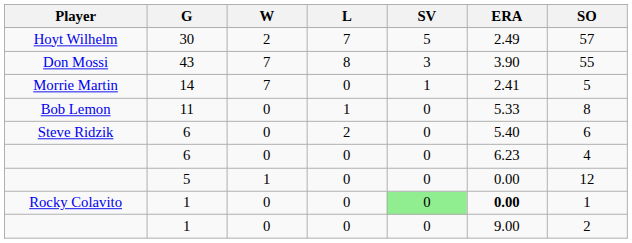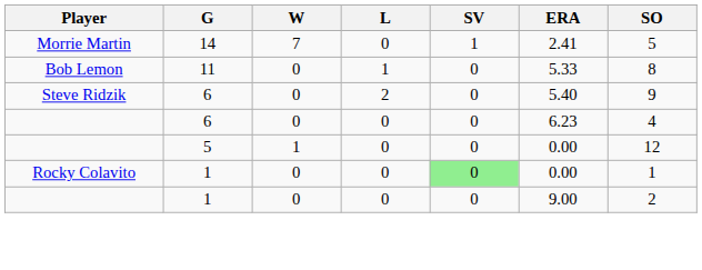 <table class="wikitable sortable">
 <tr>
 <th bgcolor="#DDDDFF" width="16%">Player</th>
 <th bgcolor="#DDDDFF" width="9%">G</th>
 <th bgcolor="#DDDDFF" width="9%">W</th>
 <th bgcolor="#DDDDFF" width="9%">L</th>
 <th bgcolor="#DDDDFF" width="9%">SV</th>
 <th bgcolor="#DDDDFF" width="9%">ERA</th>
 <th bgcolor="#DDDDFF" width="9%">SO</th>
-</tr>
-<tr align="center">
-<td><a href='#'>Hoyt Wilhelm</a></td>
-<td>30</td>
-<td>2</td>
-<td>7</td>
-<td>5</td>
-<td>2.49</td>
-<td>57</td>
-</tr>
-<tr align=center>
-<td><a href='#'>Don Mossi</a></td>
-<td>43</td>
-<td>7</td>
-<td>8</td>
-<td>3</td>
-<td>3.90</td>
-<td>55</td>
 </tr>
 <tr align=center>
 <td><a href='#'>Morrie Martin</a></td>
 <td>14</td>
 <td>7</td>
 <td>0</td>
 <td>1</td>
 <td>2.41</td>
 <td>5</td>
 </tr>
 <tr align=center>
 <td><a href='#'>Bob Lemon</a></td>
 <td>11</td>
 <td>0</td>
 <td>1</td>
 <td>0</td>
 <td>5.33</td>
 <td>8</td>
 </tr>
 <tr align=center>
 <td><a href='#'>Steve Ridzik</a></td>
 <td>6</td>
 <td>0</td>
 <td>2</td>
 <td>0</td>
 <td>5.40</td>
-<td>6</td>
+<td>9</td>
 </tr>
 <tr align=center>
 <td></td>
 <td>6</td>
 <td>0</td>
 <td>0</td>
 <td>0</td>
 <td>6.23</td>
 <td>4</td>
 </tr>
 <tr align="center">
 <td></td>
 <td>5</td>
 <td>1</td>
 <td>0</td>
 <td>0</td>
 <td>0.00</td>
 <td>12</td>
 </tr>
 <tr align="center">
 <td><a href='#'>Rocky Colavito</a></td>
 <td>1</td>
 <td>0</td>
 <td>0</td>
 <td style="background: lightgreen;">0</td>
-<td><strong>0.00</strong></td>
+<td>0.00</td>
 <td>1</td>
 </tr>
 <tr align=center>
 <td></td>
 <td>1</td>
 <td>0</td>
 <td>0</td>
 <td>0</td>
 <td>9.00</td>
 <td>2</td>
 </tr>
 </table>
